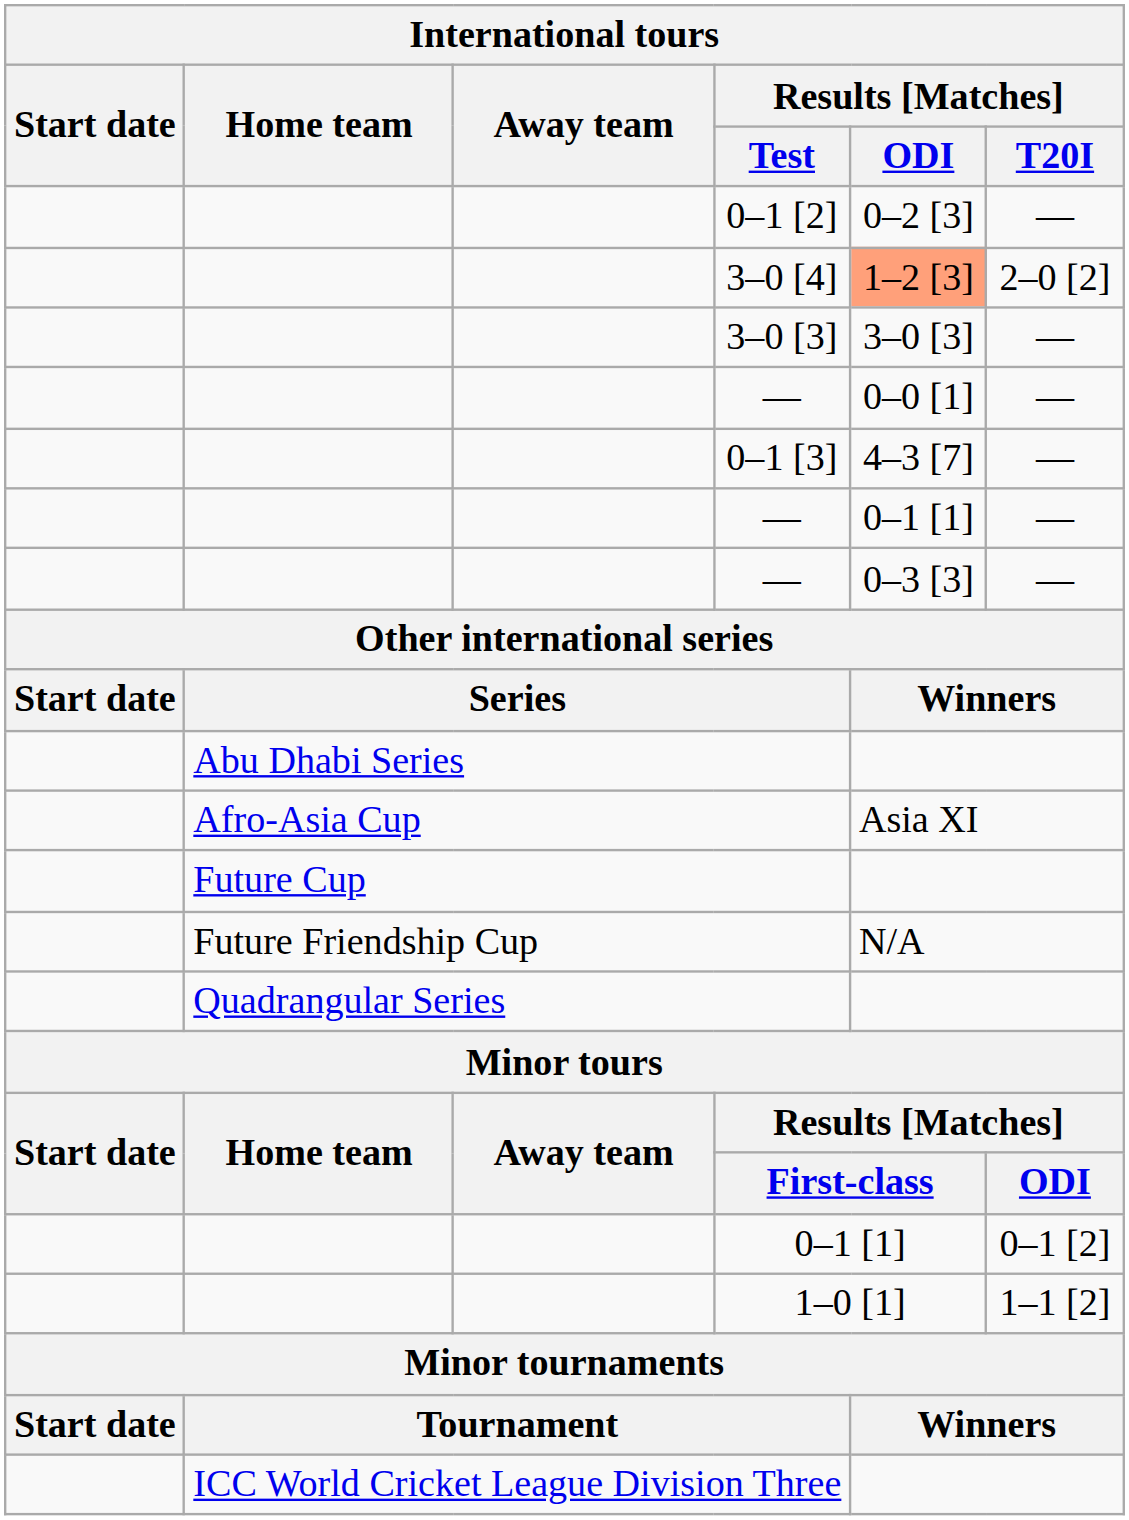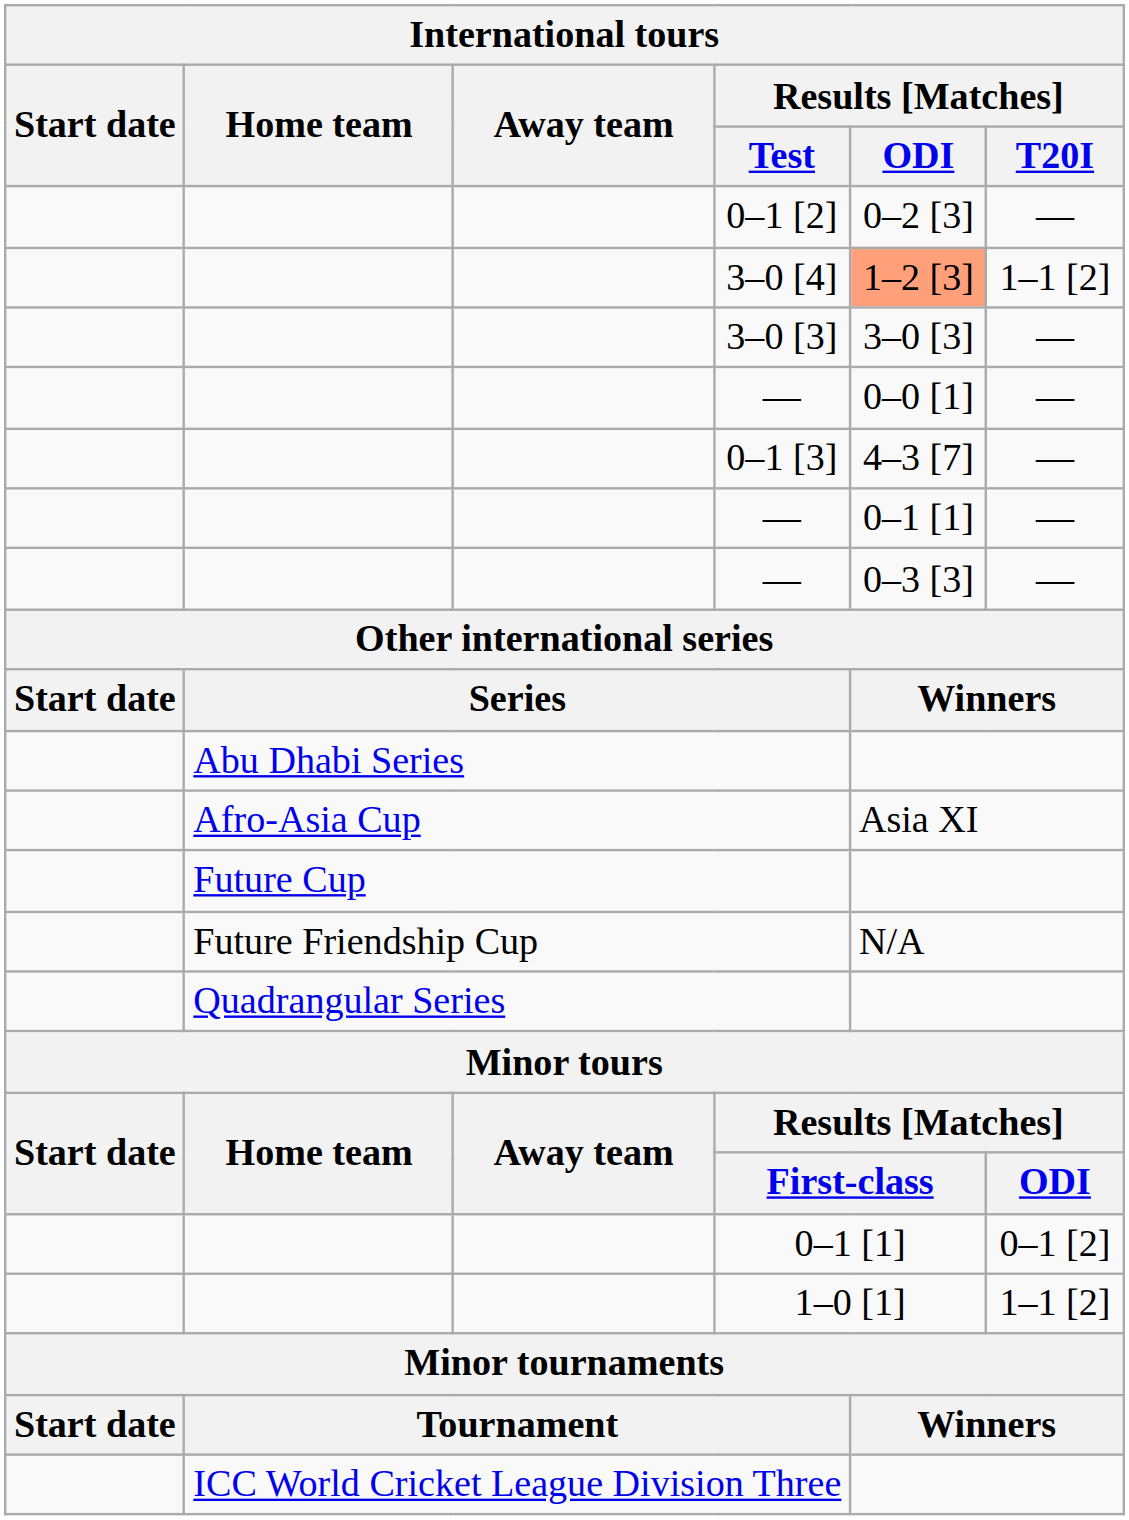 <table class="wikitable sortable" style="text-align:center; white-space:nowrap">
 <tr>
 <th colspan=6>International tours</th>
 </tr>
 <tr>
 <th rowspan=2>Start date</th>
 <th rowspan=2>Home team</th>
 <th rowspan=2>Away team</th>
 <th colspan=6 class="unsortable">Results [Matches]</th>
 </tr>
 <tr>
 <th width=50><a href='#'>Test</a></th>
 <th width=50><a href='#'>ODI</a></th>
 <th width=50><a href='#'>T20I</a></th>
 </tr>
 <tr>
 <td style="text-align:left"><a href='#'></a></td>
 <td style="text-align:left"></td>
 <td style="text-align:left"></td>
 <td>0–1 [2]</td>
 <td>0–2 [3]</td>
 <td>—</td>
 </tr>
 <tr>
 <td style="text-align:left"><a href='#'></a></td>
 <td style="text-align:left"></td>
 <td style="text-align:left"></td>
 <td>3–0 [4]</td>
 <td style="background: lightsalmon;">1–2 [3]</td>
-<td>2–0 [2]</td>
+<td>1–1 [2]</td>
 </tr>
 <tr>
 <td style="text-align:left"><a href='#'></a></td>
 <td style="text-align:left"></td>
 <td style="text-align:left"></td>
 <td>3–0 [3]</td>
 <td>3–0 [3]</td>
 <td>—</td>
 </tr>
 <tr>
 <td style="text-align:left"><a href='#'></a></td>
 <td style="text-align:left"></td>
 <td style="text-align:left"></td>
 <td>—</td>
 <td>0–0 [1]</td>
 <td>—</td>
 </tr>
 <tr>
 <td style="text-align:left"><a href='#'></a></td>
 <td style="text-align:left"></td>
 <td style="text-align:left"></td>
 <td>0–1 [3]</td>
 <td>4–3 [7]</td>
 <td>—</td>
 </tr>
 <tr>
 <td style="text-align:left"><a href='#'></a></td>
 <td style="text-align:left"></td>
 <td style="text-align:left"></td>
 <td>—</td>
 <td>0–1 [1]</td>
 <td>—</td>
 </tr>
 <tr>
 <td style="text-align:left"><a href='#'></a></td>
 <td style="text-align:left"></td>
 <td style="text-align:left"></td>
 <td>—</td>
 <td>0–3 [3]</td>
 <td>—</td>
 </tr>
 <tr class="sortbottom">
 <th colspan=6>Other international series</th>
 </tr>
 <tr class="sortbottom">
 <th>Start date</th>
 <th colspan=3>Series</th>
 <th colspan=2>Winners</th>
 </tr>
 <tr class="sortbottom">
 <td style="text-align:left"><a href='#'></a></td>
 <td style="text-align:left" colspan=3> <a href='#'>Abu Dhabi Series</a></td>
 <td style="text-align:left" colspan=2></td>
 </tr>
 <tr class="sortbottom">
 <td style="text-align:left"><a href='#'></a></td>
 <td style="text-align:left" colspan=3> <a href='#'>Afro-Asia Cup</a></td>
 <td style="text-align:left" colspan=2>Asia XI</td>
 </tr>
 <tr class="sortbottom">
 <td style="text-align:left"><a href='#'></a></td>
 <td style="text-align:left" colspan=3> <a href='#'>Future Cup</a></td>
 <td style="text-align:left" colspan=2></td>
 </tr>
 <tr>
 <td style="text-align:left"><a href='#'></a></td>
 <td style="text-align:left" colspan=3> Future Friendship Cup</td>
 <td style="text-align:left" colspan=2>N/A</td>
 </tr>
 <tr class="sortbottom">
 <td style="text-align:left"><a href='#'></a></td>
 <td style="text-align:left" colspan=3> <a href='#'>Quadrangular Series</a></td>
 <td style="text-align:left" colspan=2></td>
 </tr>
 <tr class="sortbottom">
 <th colspan=6>Minor tours</th>
 </tr>
 <tr class="sortbottom">
 <th rowspan=2>Start date</th>
 <th rowspan=2>Home team</th>
 <th rowspan=2>Away team</th>
 <th colspan=6 class="unsortable">Results [Matches]</th>
 </tr>
 <tr class="sortbottom">
 <th colspan=2><a href='#'>First-class</a></th>
 <th><a href='#'>ODI</a></th>
 </tr>
 <tr class="sortbottom">
 <td style="text-align:left"><a href='#'></a></td>
 <td style="text-align:left"></td>
 <td style="text-align:left"></td>
 <td colspan=2>0–1 [1]</td>
 <td>0–1 [2]</td>
 </tr>
 <tr class="sortbottom">
 <td style="text-align:left"><a href='#'></a></td>
 <td style="text-align:left"></td>
 <td style="text-align:left"></td>
 <td colspan=2>1–0 [1]</td>
 <td>1–1 [2]</td>
 </tr>
 <tr class="sortbottom">
 <th colspan=6>Minor tournaments</th>
 </tr>
 <tr class="sortbottom">
 <th>Start date</th>
 <th colspan=3>Tournament</th>
 <th colspan=2>Winners</th>
 </tr>
 <tr class="sortbottom">
 <td style="text-align:left"><a href='#'></a></td>
 <td style="text-align:left" colspan=3> <a href='#'>ICC World Cricket League Division Three</a></td>
 <td style="text-align:left" colspan=2></td>
 </tr>
 </table>
